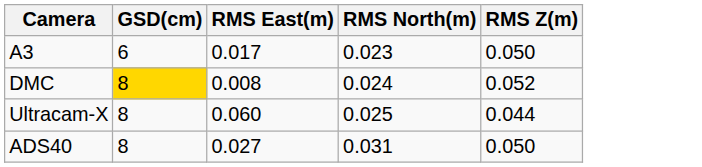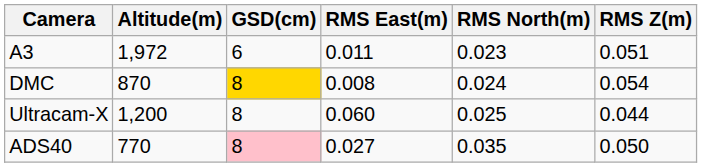 <table class="wikitable">
 <tr>
 <th>Camera</th>
+<th>Altitude(m)</th>
 <th>GSD(cm)</th>
 <th>RMS East(m)</th>
 <th>RMS North(m)</th>
 <th>RMS Z(m)</th>
 </tr>
 <tr>
 <td>A3</td>
+<td>1,972</td>
 <td>6</td>
-<td>0.017</td>
+<td>0.011</td>
 <td>0.023</td>
-<td>0.050</td>
+<td>0.051</td>
 </tr>
 <tr>
 <td>DMC</td>
+<td>870</td>
 <td style="background: gold;">8</td>
 <td>0.008</td>
 <td>0.024</td>
-<td>0.052</td>
+<td>0.054</td>
 </tr>
 <tr>
 <td>Ultracam-X</td>
+<td>1,200</td>
 <td>8</td>
 <td>0.060</td>
 <td>0.025</td>
 <td>0.044</td>
 </tr>
 <tr>
 <td>ADS40</td>
-<td>8</td>
+<td>770</td>
+<td style="background: pink;">8</td>
 <td>0.027</td>
-<td>0.031</td>
+<td>0.035</td>
 <td>0.050</td>
 </tr>
 </table>
